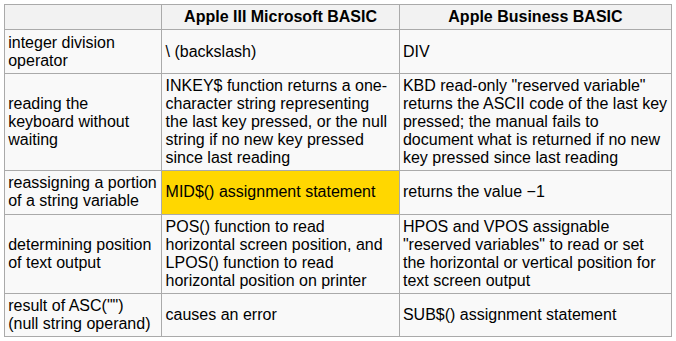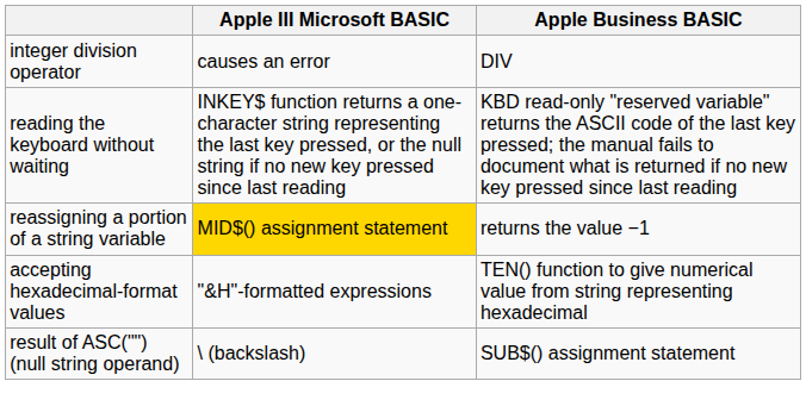 <table class="wikitable">
 <tr>
 <th scope="col" width="150px"></th>
 <th scope="col" width="230px">Apple III Microsoft BASIC</th>
 <th scope="col" width="265px">Apple Business BASIC</th>
 </tr>
 <tr>
 <td>integer division operator</td>
-<td>\ (backslash)</td>
+<td>causes an error</td>
 <td>DIV</td>
 </tr>
 <tr>
 <td>reading the keyboard without waiting</td>
 <td>INKEY$ function returns a one-character string representing the last key pressed, or the null string if no new key pressed since last reading</td>
 <td>KBD read-only "reserved variable" returns the ASCII code of the last key pressed; the manual fails to document what is returned if no new key pressed since last reading</td>
 </tr>
 <tr>
 <td>reassigning a portion of a string variable</td>
 <td style="background: gold;">MID$() assignment statement</td>
 <td>returns the value −1</td>
 </tr>
 <tr>
-<td>determining position of text output</td>
-<td>POS() function to read horizontal screen position, and LPOS() function to read horizontal position on printer</td>
-<td>HPOS and VPOS assignable "reserved variables" to read or set the horizontal or vertical position for text screen output</td>
+<td>accepting hexadecimal-format values</td>
+<td>"&H"-formatted expressions</td>
+<td>TEN() function to give numerical value from string representing hexadecimal</td>
 </tr>
 <tr>
 <td>result of ASC("")<br>(null string operand)</td>
-<td>causes an error</td>
+<td>\ (backslash)</td>
 <td>SUB$() assignment statement</td>
 </tr>
 </table>
